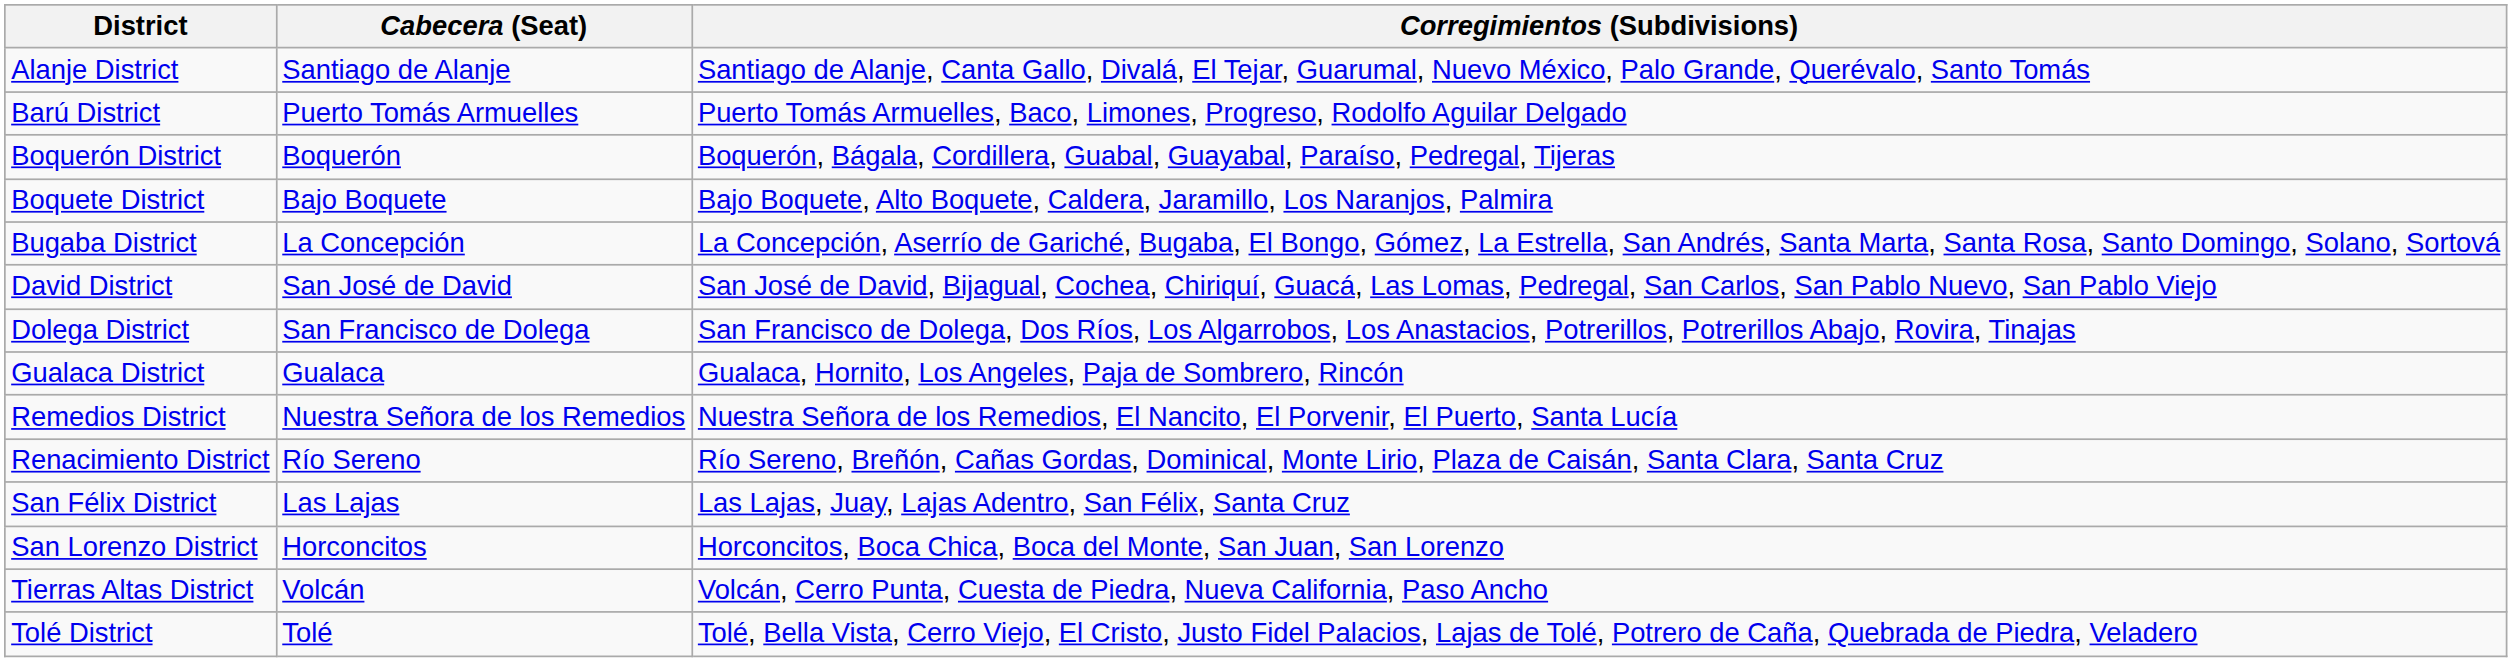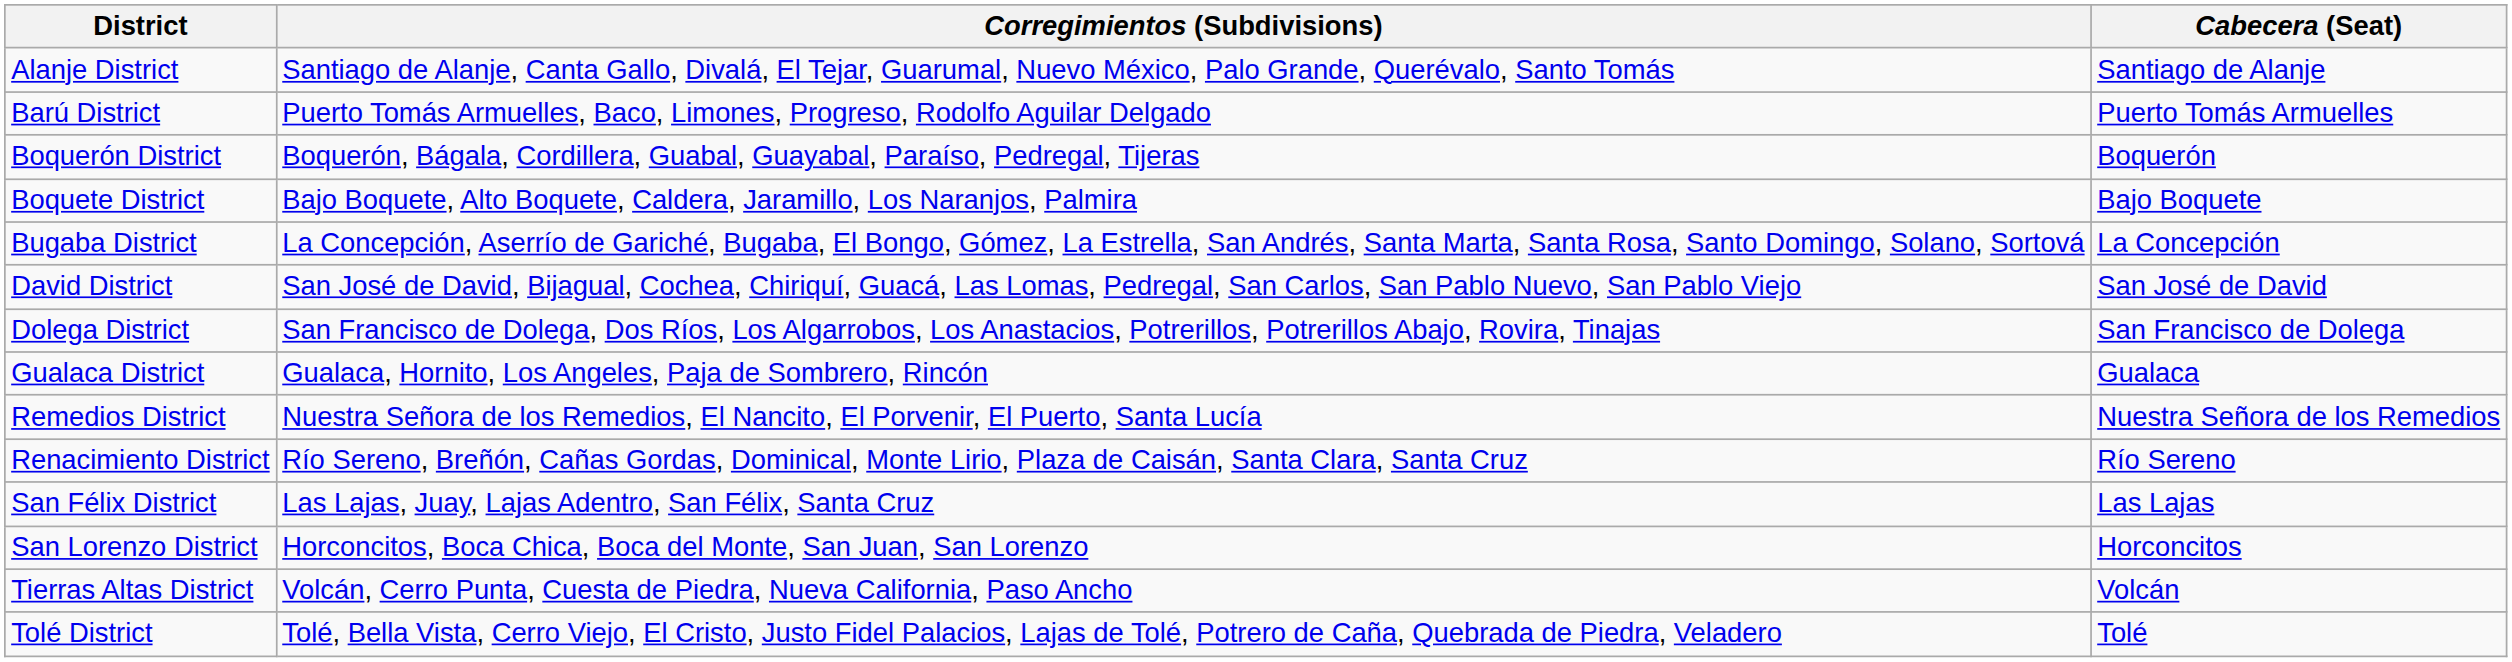 <table class="wikitable">
 <tr>
 <th>District</th>
+<th><em>Corregimientos</em> (Subdivisions)</th>
 <th><em>Cabecera</em> (Seat)</th>
-<th><em>Corregimientos</em> (Subdivisions)</th>
 </tr>
 <tr>
 <td><a href='#'>Alanje District</a></td>
+<td><a href='#'>Santiago de Alanje</a>, <a href='#'>Canta Gallo</a>, <a href='#'>Divalá</a>, <a href='#'>El Tejar</a>, <a href='#'>Guarumal</a>, <a href='#'>Nuevo México</a>, <a href='#'>Palo Grande</a>, <a href='#'>Querévalo</a>, <a href='#'>Santo Tomás</a></td>
 <td><a href='#'>Santiago de Alanje</a></td>
-<td><a href='#'>Santiago de Alanje</a>, <a href='#'>Canta Gallo</a>, <a href='#'>Divalá</a>, <a href='#'>El Tejar</a>, <a href='#'>Guarumal</a>, <a href='#'>Nuevo México</a>, <a href='#'>Palo Grande</a>, <a href='#'>Querévalo</a>, <a href='#'>Santo Tomás</a></td>
 </tr>
 <tr>
 <td><a href='#'>Barú District</a></td>
+<td><a href='#'>Puerto Tomás Armuelles</a>, <a href='#'>Baco</a>, <a href='#'>Limones</a>, <a href='#'>Progreso</a>, <a href='#'>Rodolfo Aguilar Delgado</a></td>
 <td><a href='#'>Puerto Tomás Armuelles</a></td>
-<td><a href='#'>Puerto Tomás Armuelles</a>, <a href='#'>Baco</a>, <a href='#'>Limones</a>, <a href='#'>Progreso</a>, <a href='#'>Rodolfo Aguilar Delgado</a></td>
 </tr>
 <tr>
 <td><a href='#'>Boquerón District</a></td>
+<td><a href='#'>Boquerón</a>, <a href='#'>Bágala</a>, <a href='#'>Cordillera</a>, <a href='#'>Guabal</a>, <a href='#'>Guayabal</a>, <a href='#'>Paraíso</a>, <a href='#'>Pedregal</a>, <a href='#'>Tijeras</a></td>
 <td><a href='#'>Boquerón</a></td>
-<td><a href='#'>Boquerón</a>, <a href='#'>Bágala</a>, <a href='#'>Cordillera</a>, <a href='#'>Guabal</a>, <a href='#'>Guayabal</a>, <a href='#'>Paraíso</a>, <a href='#'>Pedregal</a>, <a href='#'>Tijeras</a></td>
 </tr>
 <tr>
 <td><a href='#'>Boquete District</a></td>
+<td><a href='#'>Bajo Boquete</a>, <a href='#'>Alto Boquete</a>, <a href='#'>Caldera</a>, <a href='#'>Jaramillo</a>, <a href='#'>Los Naranjos</a>, <a href='#'>Palmira</a></td>
 <td><a href='#'>Bajo Boquete</a></td>
-<td><a href='#'>Bajo Boquete</a>, <a href='#'>Alto Boquete</a>, <a href='#'>Caldera</a>, <a href='#'>Jaramillo</a>, <a href='#'>Los Naranjos</a>, <a href='#'>Palmira</a></td>
 </tr>
 <tr>
 <td><a href='#'>Bugaba District</a></td>
+<td><a href='#'>La Concepción</a>, <a href='#'>Aserrío de Gariché</a>, <a href='#'>Bugaba</a>, <a href='#'>El Bongo</a>, <a href='#'>Gómez</a>, <a href='#'>La Estrella</a>, <a href='#'>San Andrés</a>, <a href='#'>Santa Marta</a>, <a href='#'>Santa Rosa</a>, <a href='#'>Santo Domingo</a>, <a href='#'>Solano</a>, <a href='#'>Sortová</a></td>
 <td><a href='#'>La Concepción</a></td>
-<td><a href='#'>La Concepción</a>, <a href='#'>Aserrío de Gariché</a>, <a href='#'>Bugaba</a>, <a href='#'>El Bongo</a>, <a href='#'>Gómez</a>, <a href='#'>La Estrella</a>, <a href='#'>San Andrés</a>, <a href='#'>Santa Marta</a>, <a href='#'>Santa Rosa</a>, <a href='#'>Santo Domingo</a>, <a href='#'>Solano</a>, <a href='#'>Sortová</a></td>
 </tr>
 <tr>
 <td><a href='#'>David District</a></td>
+<td><a href='#'>San José de David</a>, <a href='#'>Bijagual</a>, <a href='#'>Cochea</a>, <a href='#'>Chiriquí</a>, <a href='#'>Guacá</a>, <a href='#'>Las Lomas</a>, <a href='#'>Pedregal</a>, <a href='#'>San Carlos</a>, <a href='#'>San Pablo Nuevo</a>, <a href='#'>San Pablo Viejo</a></td>
 <td><a href='#'>San José de David</a></td>
-<td><a href='#'>San José de David</a>, <a href='#'>Bijagual</a>, <a href='#'>Cochea</a>, <a href='#'>Chiriquí</a>, <a href='#'>Guacá</a>, <a href='#'>Las Lomas</a>, <a href='#'>Pedregal</a>, <a href='#'>San Carlos</a>, <a href='#'>San Pablo Nuevo</a>, <a href='#'>San Pablo Viejo</a></td>
 </tr>
 <tr>
 <td><a href='#'>Dolega District</a></td>
+<td><a href='#'>San Francisco de Dolega</a>, <a href='#'>Dos Ríos</a>, <a href='#'>Los Algarrobos</a>, <a href='#'>Los Anastacios</a>, <a href='#'>Potrerillos</a>, <a href='#'>Potrerillos Abajo</a>, <a href='#'>Rovira</a>, <a href='#'>Tinajas</a></td>
 <td><a href='#'>San Francisco de Dolega</a></td>
-<td><a href='#'>San Francisco de Dolega</a>, <a href='#'>Dos Ríos</a>, <a href='#'>Los Algarrobos</a>, <a href='#'>Los Anastacios</a>, <a href='#'>Potrerillos</a>, <a href='#'>Potrerillos Abajo</a>, <a href='#'>Rovira</a>, <a href='#'>Tinajas</a></td>
 </tr>
 <tr>
 <td><a href='#'>Gualaca District</a></td>
+<td><a href='#'>Gualaca</a>, <a href='#'>Hornito</a>, <a href='#'>Los Angeles</a>, <a href='#'>Paja de Sombrero</a>, <a href='#'>Rincón</a></td>
 <td><a href='#'>Gualaca</a></td>
-<td><a href='#'>Gualaca</a>, <a href='#'>Hornito</a>, <a href='#'>Los Angeles</a>, <a href='#'>Paja de Sombrero</a>, <a href='#'>Rincón</a></td>
 </tr>
 <tr>
 <td><a href='#'>Remedios District</a></td>
+<td><a href='#'>Nuestra Señora de los Remedios</a>, <a href='#'>El Nancito</a>, <a href='#'>El Porvenir</a>, <a href='#'>El Puerto</a>, <a href='#'>Santa Lucía</a></td>
 <td><a href='#'>Nuestra Señora de los Remedios</a></td>
-<td><a href='#'>Nuestra Señora de los Remedios</a>, <a href='#'>El Nancito</a>, <a href='#'>El Porvenir</a>, <a href='#'>El Puerto</a>, <a href='#'>Santa Lucía</a></td>
 </tr>
 <tr>
 <td><a href='#'>Renacimiento District</a></td>
+<td><a href='#'>Río Sereno</a>, <a href='#'>Breñón</a>, <a href='#'>Cañas Gordas</a>, <a href='#'>Dominical</a>, <a href='#'>Monte Lirio</a>, <a href='#'>Plaza de Caisán</a>, <a href='#'>Santa Clara</a>, <a href='#'>Santa Cruz</a></td>
 <td><a href='#'>Río Sereno</a></td>
-<td><a href='#'>Río Sereno</a>, <a href='#'>Breñón</a>, <a href='#'>Cañas Gordas</a>, <a href='#'>Dominical</a>, <a href='#'>Monte Lirio</a>, <a href='#'>Plaza de Caisán</a>, <a href='#'>Santa Clara</a>, <a href='#'>Santa Cruz</a></td>
 </tr>
 <tr>
 <td><a href='#'>San Félix District</a></td>
+<td><a href='#'>Las Lajas</a>, <a href='#'>Juay</a>, <a href='#'>Lajas Adentro</a>, <a href='#'>San Félix</a>, <a href='#'>Santa Cruz</a></td>
 <td><a href='#'>Las Lajas</a></td>
-<td><a href='#'>Las Lajas</a>, <a href='#'>Juay</a>, <a href='#'>Lajas Adentro</a>, <a href='#'>San Félix</a>, <a href='#'>Santa Cruz</a></td>
 </tr>
 <tr>
 <td><a href='#'>San Lorenzo District</a></td>
+<td><a href='#'>Horconcitos</a>, <a href='#'>Boca Chica</a>, <a href='#'>Boca del Monte</a>, <a href='#'>San Juan</a>, <a href='#'>San Lorenzo</a></td>
 <td><a href='#'>Horconcitos</a></td>
-<td><a href='#'>Horconcitos</a>, <a href='#'>Boca Chica</a>, <a href='#'>Boca del Monte</a>, <a href='#'>San Juan</a>, <a href='#'>San Lorenzo</a></td>
 </tr>
 <tr>
 <td><a href='#'>Tierras Altas District</a></td>
+<td><a href='#'>Volcán</a>, <a href='#'>Cerro Punta</a>, <a href='#'>Cuesta de Piedra</a>, <a href='#'>Nueva California</a>, <a href='#'>Paso Ancho</a></td>
 <td><a href='#'>Volcán</a></td>
-<td><a href='#'>Volcán</a>, <a href='#'>Cerro Punta</a>, <a href='#'>Cuesta de Piedra</a>, <a href='#'>Nueva California</a>, <a href='#'>Paso Ancho</a></td>
 </tr>
 <tr>
 <td><a href='#'>Tolé District</a></td>
+<td><a href='#'>Tolé</a>, <a href='#'>Bella Vista</a>, <a href='#'>Cerro Viejo</a>, <a href='#'>El Cristo</a>, <a href='#'>Justo Fidel Palacios</a>, <a href='#'>Lajas de Tolé</a>, <a href='#'>Potrero de Caña</a>, <a href='#'>Quebrada de Piedra</a>, <a href='#'>Veladero</a></td>
 <td><a href='#'>Tolé</a></td>
-<td><a href='#'>Tolé</a>, <a href='#'>Bella Vista</a>, <a href='#'>Cerro Viejo</a>, <a href='#'>El Cristo</a>, <a href='#'>Justo Fidel Palacios</a>, <a href='#'>Lajas de Tolé</a>, <a href='#'>Potrero de Caña</a>, <a href='#'>Quebrada de Piedra</a>, <a href='#'>Veladero</a></td>
 </tr>
 </table>
